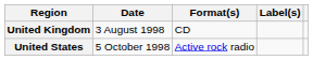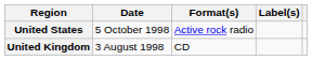 <table class="wikitable plainrowheaders">
 <tr>
 <th scope="col">Region</th>
 <th scope="col">Date</th>
 <th scope="col">Format(s)</th>
 <th scope="col">Label(s)</th>
 <th scope="col"></th>
 </tr>
 <tr>
+<th scope="row">United States</th>
+<td>5 October 1998</td>
+<td><a href='#'>Active rock</a> radio</td>
+<td></td>
+<td></td>
+</tr>
+<tr>
 <th scope="row">United Kingdom</th>
 <td>3 August 1998</td>
 <td>CD</td>
 <td></td>
 <td></td>
 </tr>
-<tr>
-<th scope="row">United States</th>
-<td>5 October 1998</td>
-<td><a href='#'>Active rock</a> radio</td>
-<td></td>
-<td></td>
-</tr>
 </table>
